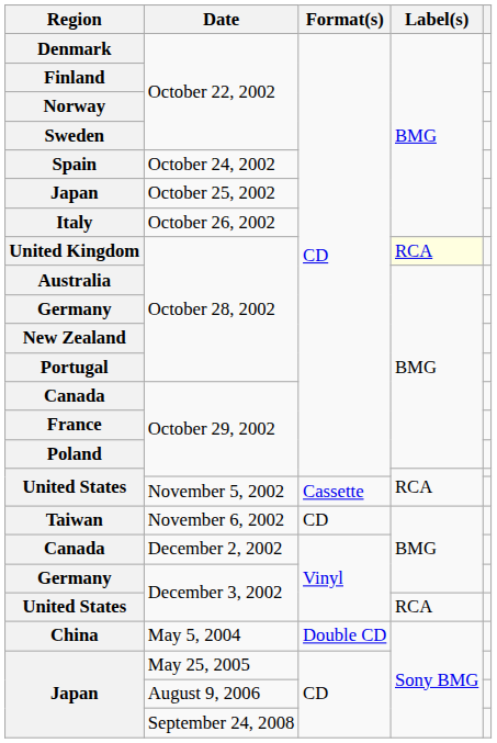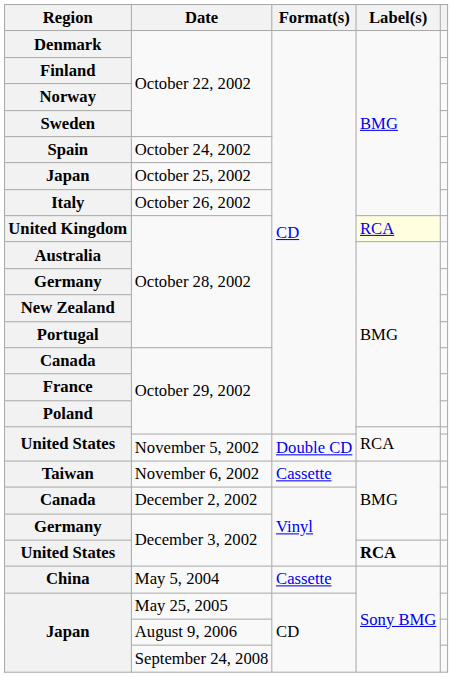 <table class="wikitable sortable plainrowheaders">
 <tr>
 <th scope="col">Region</th>
 <th scope="col">Date</th>
 <th scope="col">Format(s)</th>
 <th scope="col">Label(s)</th>
 <th scope="col"></th>
 </tr>
 <tr>
 <th scope="row">Denmark</th>
 <td rowspan="4">October 22, 2002</td>
 <td rowspan="16"><a href='#'>CD</a></td>
 <td rowspan="7"><a href='#'>BMG</a></td>
 <td align="center"></td>
 </tr>
 <tr>
 <th scope="row">Finland</th>
 <td align="center"></td>
 </tr>
 <tr>
 <th scope="row">Norway</th>
 <td align="center"></td>
 </tr>
 <tr>
 <th scope="row">Sweden</th>
 <td align="center"></td>
 </tr>
 <tr>
 <th scope="row">Spain</th>
 <td>October 24, 2002</td>
 <td align="center"></td>
 </tr>
 <tr>
 <th scope="row">Japan</th>
 <td>October 25, 2002</td>
 <td align="center"></td>
 </tr>
 <tr>
 <th scope="row">Italy</th>
 <td>October 26, 2002</td>
 <td align="center"></td>
 </tr>
 <tr>
 <th scope="row">United Kingdom</th>
 <td rowspan="5">October 28, 2002</td>
 <td style="background: lightyellow;"><a href='#'>RCA</a></td>
 <td align="center"></td>
 </tr>
 <tr>
 <th scope="row">Australia</th>
 <td rowspan="7">BMG</td>
 <td align="center"></td>
 </tr>
 <tr>
 <th scope="row">Germany</th>
 <td align="center"></td>
 </tr>
 <tr>
 <th scope="row">New Zealand</th>
 <td align="center"></td>
 </tr>
 <tr>
 <th scope="row">Portugal</th>
 <td align="center"></td>
 </tr>
 <tr>
 <th scope="row">Canada</th>
 <td rowspan="4">October 29, 2002</td>
 <td align="center"></td>
 </tr>
 <tr>
 <th scope="row">France</th>
 <td align="center"></td>
 </tr>
 <tr>
 <th scope="row">Poland</th>
 <td align="center"></td>
 </tr>
 <tr>
 <th scope="row" rowspan="2">United States</th>
 <td rowspan="2">RCA</td>
 <td align="center"></td>
 </tr>
 <tr>
 <td>November 5, 2002</td>
-<td><a href='#'>Cassette</a></td>
+<td><a href='#'>Double CD</a></td>
 <td align="center"></td>
 </tr>
 <tr>
 <th scope="row">Taiwan</th>
 <td>November 6, 2002</td>
-<td>CD</td>
+<td><a href='#'>Cassette</a></td>
 <td rowspan="3">BMG</td>
 <td align="center"></td>
 </tr>
 <tr>
 <th scope="row">Canada</th>
 <td>December 2, 2002</td>
 <td rowspan="3"><a href='#'>Vinyl</a></td>
 <td align="center"></td>
 </tr>
 <tr>
 <th scope="row">Germany</th>
 <td rowspan="2">December 3, 2002</td>
 <td align="center"></td>
 </tr>
 <tr>
 <th scope="row">United States</th>
-<td>RCA</td>
+<td><strong>RCA</strong></td>
 <td align="center"></td>
 </tr>
 <tr>
 <th scope="row">China</th>
 <td>May 5, 2004</td>
-<td><a href='#'>Double CD</a></td>
+<td><a href='#'>Cassette</a></td>
 <td rowspan="4"><a href='#'>Sony BMG</a></td>
 <td align="center"></td>
 </tr>
 <tr>
 <th scope="row" rowspan="3">Japan</th>
 <td>May 25, 2005</td>
 <td rowspan="3">CD</td>
 <td align="center"></td>
 </tr>
 <tr>
 <td>August 9, 2006</td>
 <td align="center"></td>
 </tr>
 <tr>
 <td>September 24, 2008</td>
 <td align="center"></td>
 </tr>
 </table>
